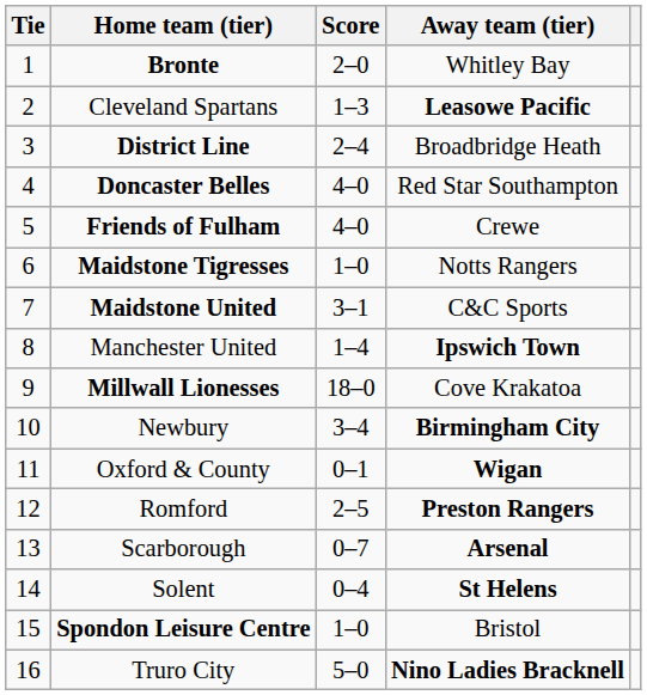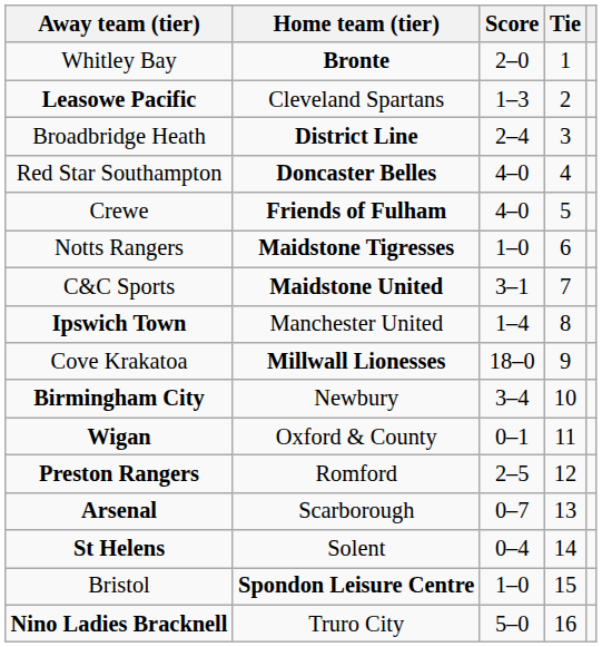 <table class="wikitable" style="text-align:center; font-size:85%">
 <tr>
-<th>Tie</th>
+<th>Away team (tier)</th>
 <th>Home team (tier)</th>
 <th>Score</th>
-<th>Away team (tier)</th>
+<th>Tie</th>
 <th></th>
 </tr>
 <tr>
-<td align="center">1</td>
+<td>Whitley Bay</td>
 <td><strong>Bronte</strong></td>
 <td align="center">2–0</td>
-<td>Whitley Bay</td>
+<td align="center">1</td>
 <td></td>
 </tr>
 <tr>
-<td align="center">2</td>
+<td><strong>Leasowe Pacific</strong></td>
 <td>Cleveland Spartans</td>
 <td align="center">1–3</td>
-<td><strong>Leasowe Pacific</strong></td>
+<td align="center">2</td>
 <td></td>
 </tr>
 <tr>
-<td align="center">3</td>
+<td>Broadbridge Heath</td>
 <td><strong>District Line</strong></td>
 <td align="center">2–4</td>
-<td>Broadbridge Heath</td>
+<td align="center">3</td>
 <td></td>
 </tr>
 <tr>
-<td align="center">4</td>
+<td>Red Star Southampton</td>
 <td><strong>Doncaster Belles</strong></td>
 <td align="center">4–0</td>
-<td>Red Star Southampton</td>
+<td align="center">4</td>
 <td></td>
 </tr>
 <tr>
-<td align="center">5</td>
+<td>Crewe</td>
 <td><strong>Friends of Fulham</strong></td>
 <td align="center">4–0</td>
-<td>Crewe</td>
+<td align="center">5</td>
 <td></td>
 </tr>
 <tr>
-<td align="center">6</td>
+<td>Notts Rangers</td>
 <td><strong>Maidstone Tigresses</strong></td>
 <td align="center">1–0</td>
-<td>Notts Rangers</td>
+<td align="center">6</td>
 <td></td>
 </tr>
 <tr>
-<td align="center">7</td>
+<td>C&C Sports</td>
 <td><strong>Maidstone United</strong></td>
 <td align="center">3–1</td>
-<td>C&C Sports</td>
+<td align="center">7</td>
 <td></td>
 </tr>
 <tr>
-<td align="center">8</td>
+<td><strong>Ipswich Town</strong></td>
 <td>Manchester United</td>
 <td align="center">1–4</td>
-<td><strong>Ipswich Town</strong></td>
+<td align="center">8</td>
 <td></td>
 </tr>
 <tr>
-<td align="center">9</td>
+<td>Cove Krakatoa</td>
 <td><strong>Millwall Lionesses</strong></td>
 <td align="center">18–0</td>
-<td>Cove Krakatoa</td>
+<td align="center">9</td>
 <td></td>
 </tr>
 <tr>
-<td align="center">10</td>
+<td><strong>Birmingham City</strong></td>
 <td>Newbury</td>
 <td align="center">3–4</td>
-<td><strong>Birmingham City</strong></td>
+<td align="center">10</td>
 <td></td>
 </tr>
 <tr>
-<td align="center">11</td>
+<td><strong>Wigan</strong></td>
 <td>Oxford & County</td>
 <td align="center">0–1</td>
-<td><strong>Wigan</strong></td>
+<td align="center">11</td>
 <td></td>
 </tr>
 <tr>
-<td align="center">12</td>
+<td><strong>Preston Rangers</strong></td>
 <td>Romford</td>
 <td align="center">2–5</td>
-<td><strong>Preston Rangers</strong></td>
+<td align="center">12</td>
 <td></td>
 </tr>
 <tr>
-<td align="center">13</td>
+<td><strong>Arsenal</strong></td>
 <td>Scarborough</td>
 <td align="center">0–7</td>
-<td><strong>Arsenal</strong></td>
+<td align="center">13</td>
 <td></td>
 </tr>
 <tr>
-<td align="center">14</td>
+<td><strong>St Helens</strong></td>
 <td>Solent</td>
 <td align="center">0–4</td>
-<td><strong>St Helens</strong></td>
+<td align="center">14</td>
 <td></td>
 </tr>
 <tr>
-<td align="center">15</td>
+<td>Bristol</td>
 <td><strong>Spondon Leisure Centre</strong></td>
 <td align="center">1–0</td>
-<td>Bristol</td>
+<td align="center">15</td>
 <td></td>
 </tr>
 <tr>
-<td align="center">16</td>
+<td><strong>Nino Ladies Bracknell</strong></td>
 <td>Truro City</td>
 <td align="center">5–0</td>
-<td><strong>Nino Ladies Bracknell</strong></td>
+<td align="center">16</td>
 <td></td>
 </tr>
 </table>
